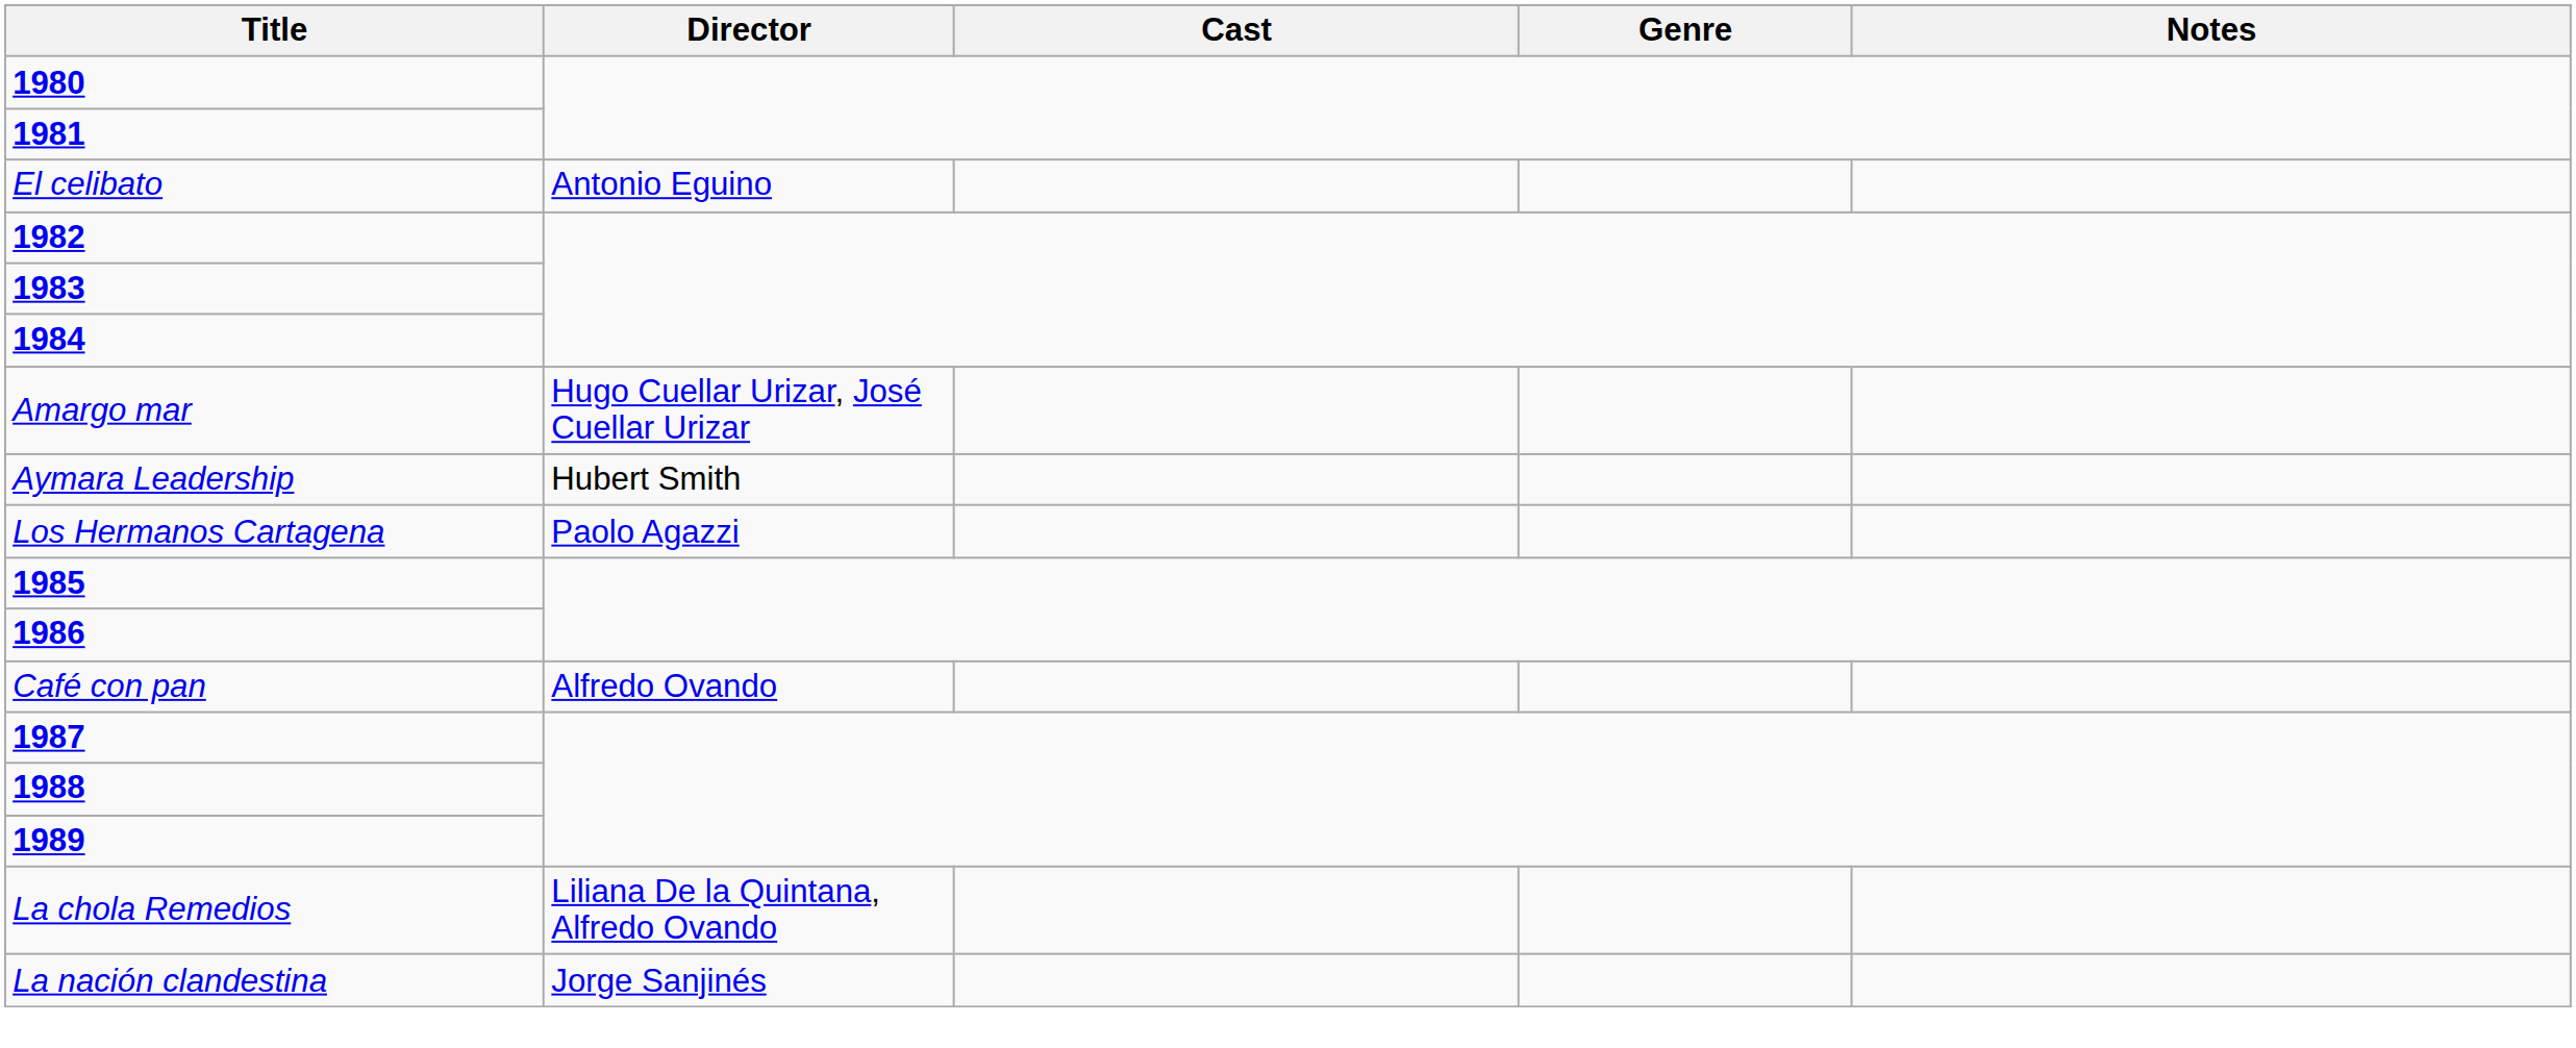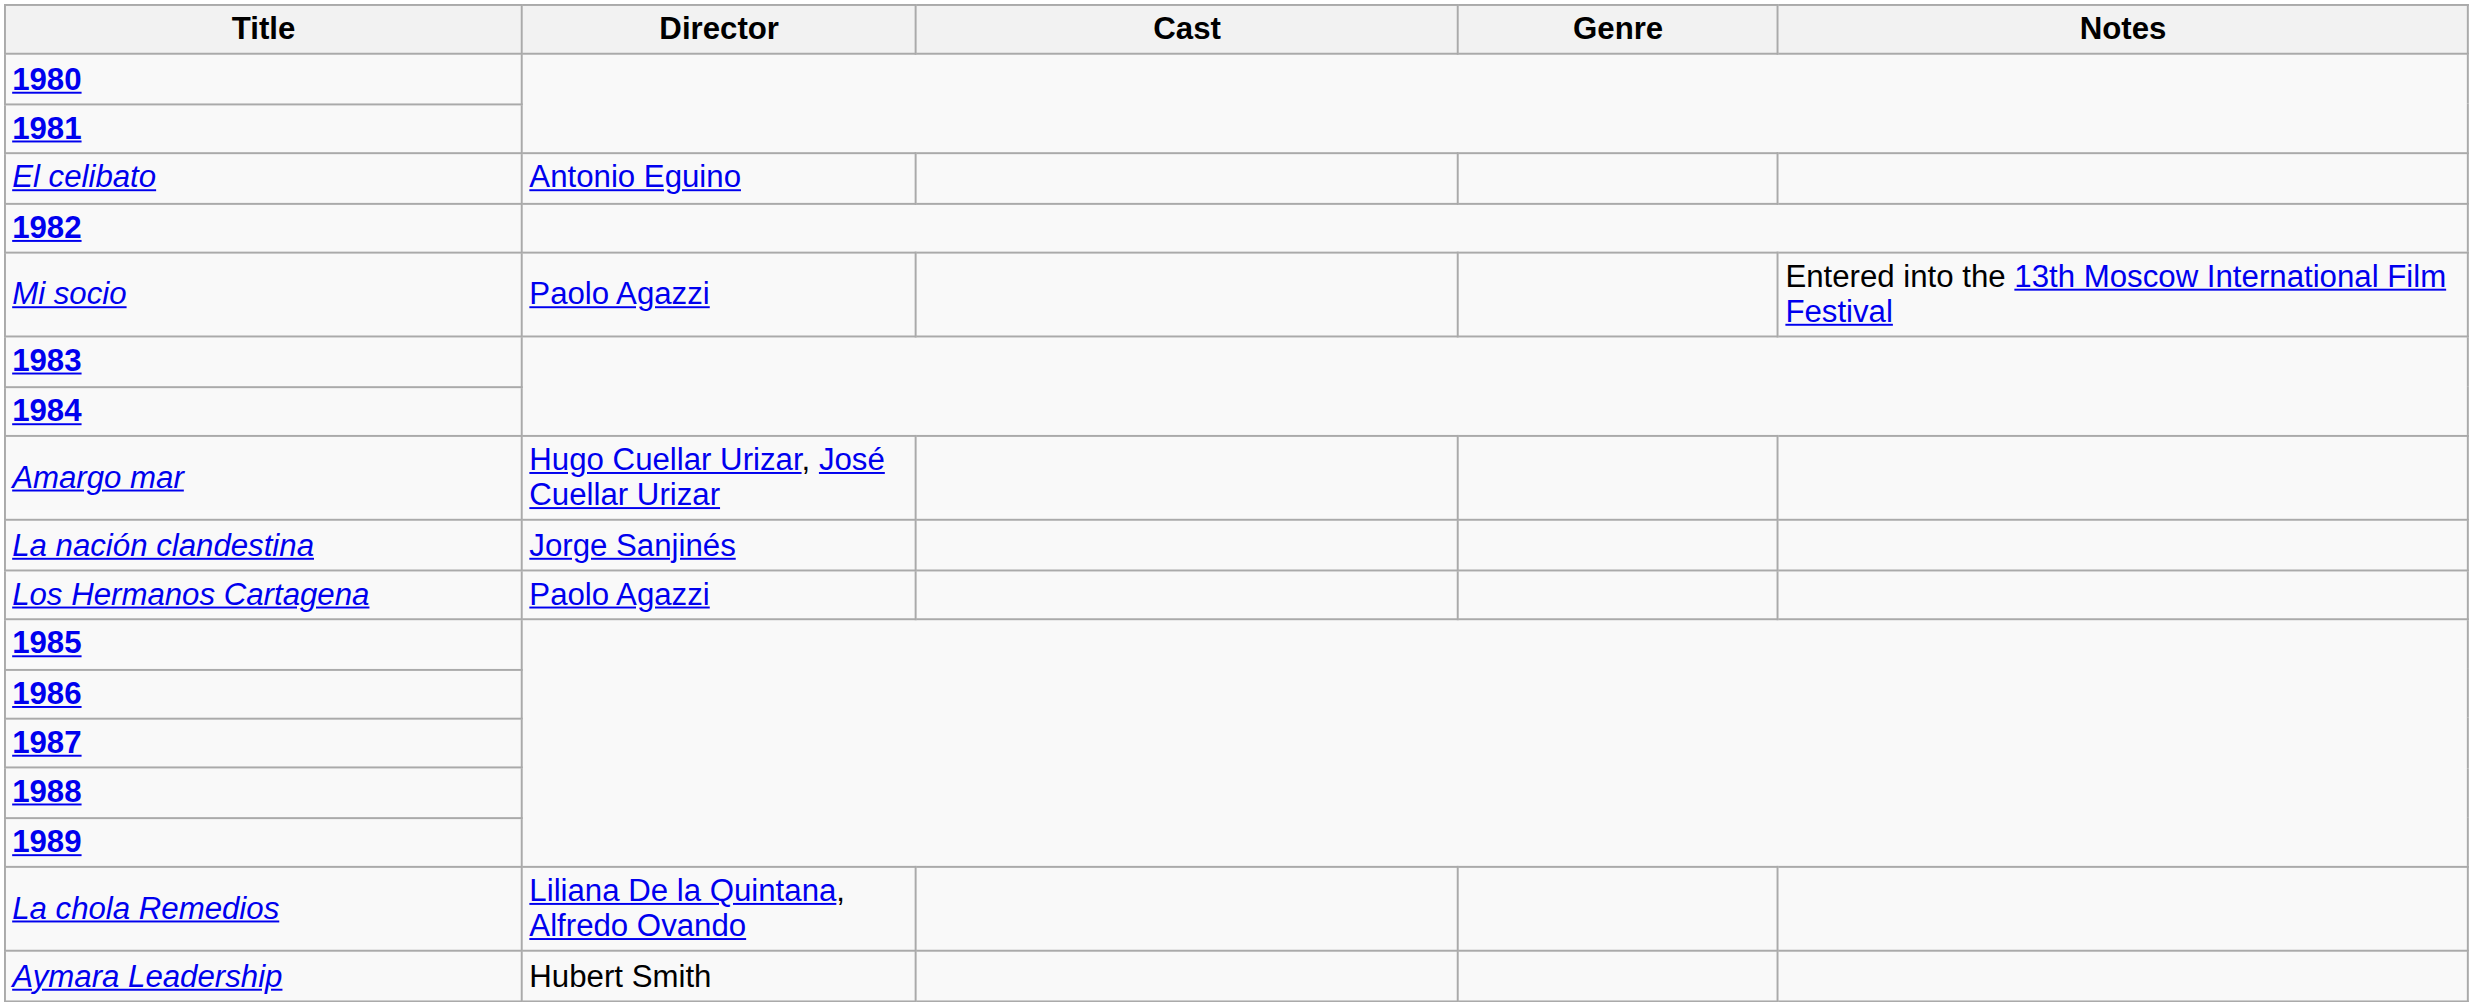 <table class="wikitable" style="width:100%;">
 <tr>
 <th style="width:21%;">Title</th>
 <th style="width:16%;">Director</th>
 <th style="width:22%;">Cast</th>
 <th style="width:13%;">Genre</th>
 <th style="width:28%;">Notes</th>
 </tr>
 <tr>
 <td><strong><a href='#'>1980</a></strong></td>
 </tr>
 <tr>
 <td><strong><a href='#'>1981</a></strong></td>
 </tr>
 <tr>
 <td><em><a href='#'>El celibato</a></em></td>
 <td><a href='#'>Antonio Eguino</a></td>
 <td></td>
 <td></td>
 <td></td>
 </tr>
 <tr>
 <td><strong><a href='#'>1982</a></strong></td>
 </tr>
 <tr>
+<td><em><a href='#'>Mi socio</a></em></td>
+<td><a href='#'>Paolo Agazzi</a></td>
+<td></td>
+<td></td>
+<td>Entered into the <a href='#'>13th Moscow International Film Festival</a></td>
+</tr>
+<tr>
 <td><strong><a href='#'>1983</a></strong></td>
 </tr>
 <tr>
 <td><strong><a href='#'>1984</a></strong></td>
 </tr>
 <tr>
 <td><em><a href='#'>Amargo mar</a></em></td>
 <td><a href='#'>Hugo Cuellar Urizar</a>, <a href='#'>José Cuellar Urizar</a></td>
 <td></td>
 <td></td>
 <td></td>
 </tr>
 <tr>
-<td><em><a href='#'>Aymara Leadership</a></em></td>
-<td>Hubert Smith</td>
+<td><em><a href='#'>La nación clandestina</a></em></td>
+<td><a href='#'>Jorge Sanjinés</a></td>
 <td></td>
 <td></td>
 <td></td>
 </tr>
 <tr>
 <td><em><a href='#'>Los Hermanos Cartagena</a></em></td>
 <td><a href='#'>Paolo Agazzi</a></td>
 <td></td>
 <td></td>
 <td></td>
 </tr>
 <tr>
 <td><strong><a href='#'>1985</a></strong></td>
 </tr>
 <tr>
 <td><strong><a href='#'>1986</a></strong></td>
 </tr>
 <tr>
-<td><em><a href='#'>Café con pan</a> </em></td>
-<td><a href='#'>Alfredo Ovando</a></td>
-<td></td>
-<td></td>
-<td></td>
-</tr>
-<tr>
 <td><strong><a href='#'>1987</a></strong></td>
 </tr>
 <tr>
 <td><strong><a href='#'>1988</a></strong></td>
 </tr>
 <tr>
 <td><strong><a href='#'>1989</a></strong></td>
 </tr>
 <tr>
 <td><em><a href='#'>La chola Remedios</a></em></td>
 <td><a href='#'>Liliana De la Quintana</a>, <a href='#'>Alfredo Ovando</a></td>
 <td></td>
 <td></td>
 <td></td>
 </tr>
 <tr>
-<td><em><a href='#'>La nación clandestina</a></em></td>
-<td><a href='#'>Jorge Sanjinés</a></td>
+<td><em><a href='#'>Aymara Leadership</a></em></td>
+<td>Hubert Smith</td>
 <td></td>
 <td></td>
 <td></td>
 </tr>
 </table>
